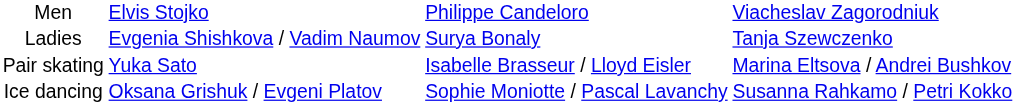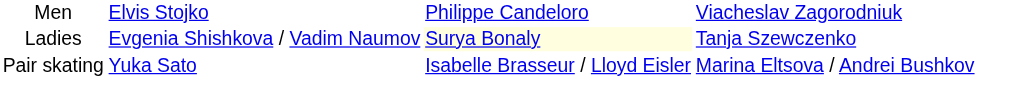 <table>
 <tr>
 <td align=center>Men</td>
 <td> <a href='#'>Elvis Stojko</a></td>
 <td> <a href='#'>Philippe Candeloro</a></td>
 <td> <a href='#'>Viacheslav Zagorodniuk</a></td>
 </tr>
 <tr>
 <td align=center>Ladies</td>
 <td> <a href='#'>Evgenia Shishkova</a> / <a href='#'>Vadim Naumov</a></td>
-<td> <a href='#'>Surya Bonaly</a></td>
+<td style="background: lightyellow;"> <a href='#'>Surya Bonaly</a></td>
 <td> <a href='#'>Tanja Szewczenko</a></td>
 </tr>
 <tr>
 <td align=center>Pair skating</td>
 <td> <a href='#'>Yuka Sato</a></td>
 <td> <a href='#'>Isabelle Brasseur</a> / <a href='#'>Lloyd Eisler</a></td>
 <td> <a href='#'>Marina Eltsova</a> / <a href='#'>Andrei Bushkov</a></td>
 </tr>
-<tr>
-<td align=center>Ice dancing</td>
-<td> <a href='#'>Oksana Grishuk</a> / <a href='#'>Evgeni Platov</a></td>
-<td> <a href='#'>Sophie Moniotte</a> / <a href='#'>Pascal Lavanchy</a></td>
-<td> <a href='#'>Susanna Rahkamo</a> / <a href='#'>Petri Kokko</a></td>
-</tr>
 </table>
